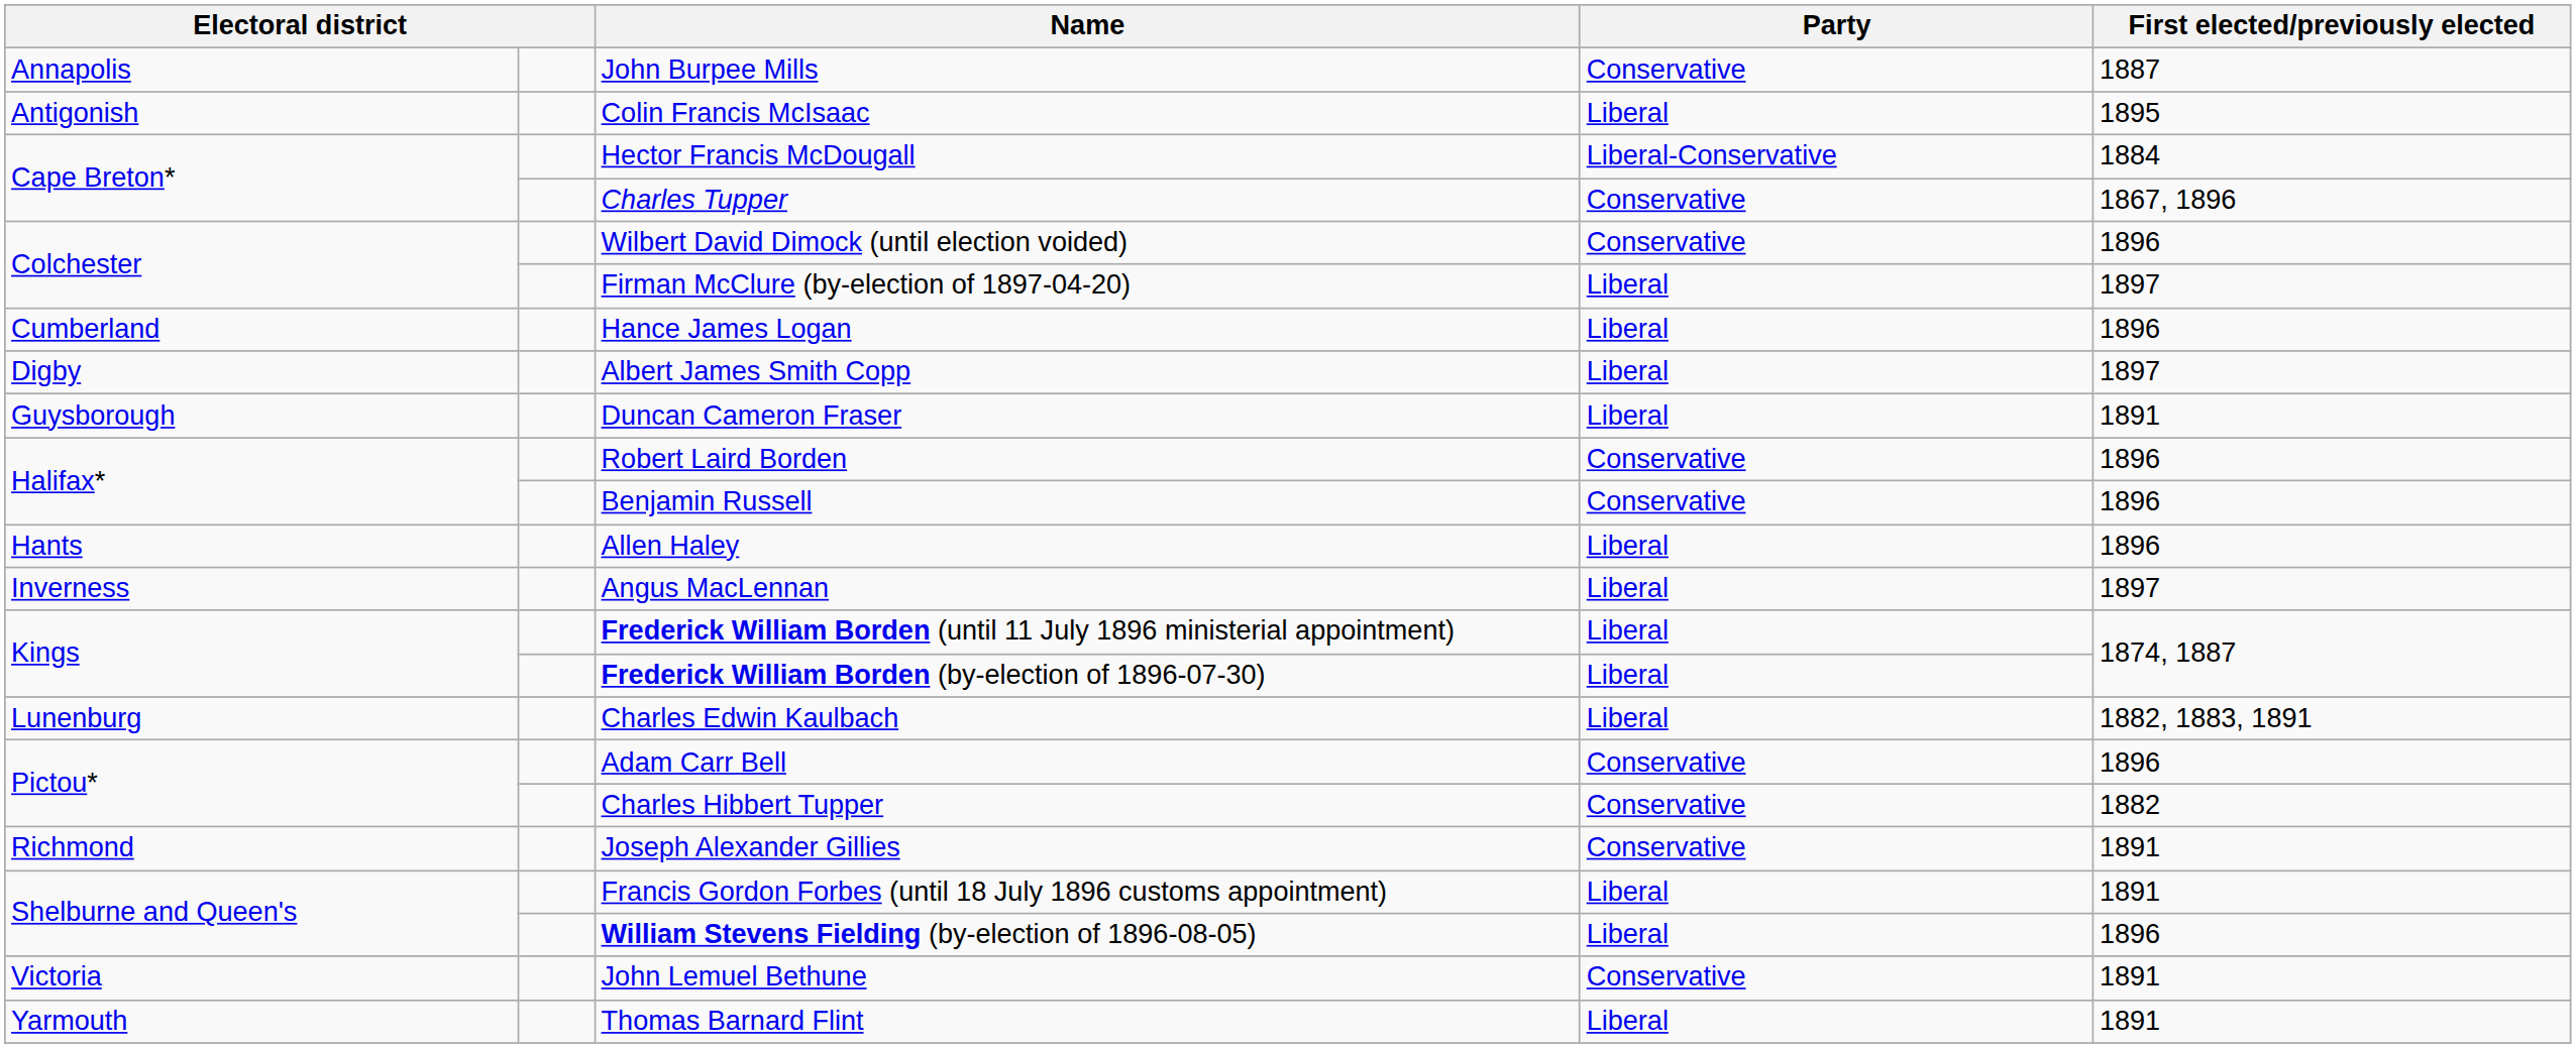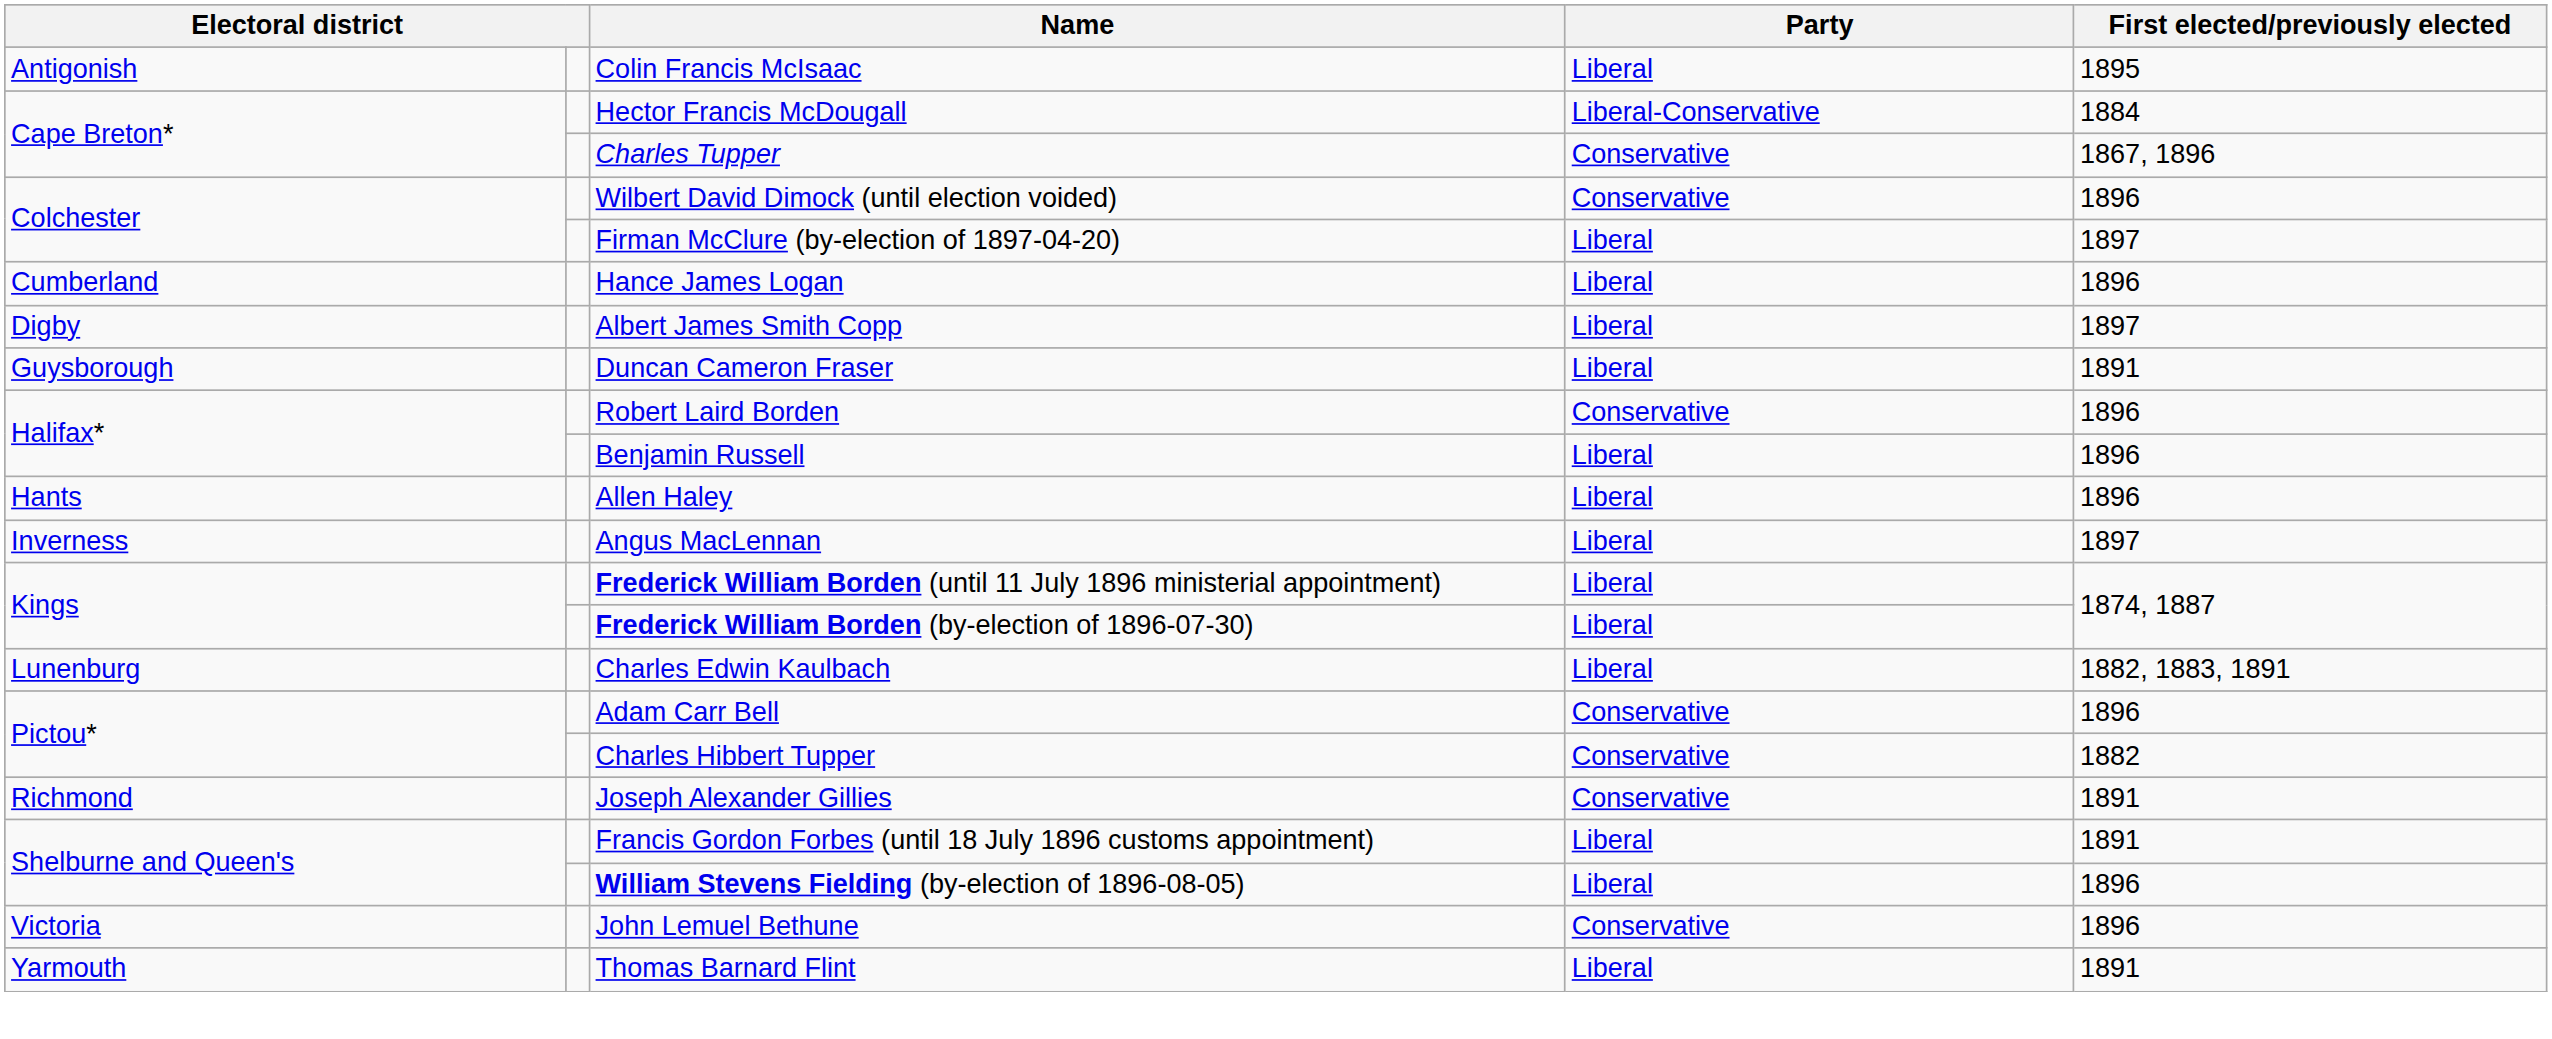 <table class="wikitable" width=95%>
 <tr>
 <th colspan=2 width=23%>Electoral district</th>
 <th>Name</th>
 <th width=20%>Party</th>
 <th>First elected/previously elected</th>
-</tr>
-<tr>
-<td width=20%><a href='#'>Annapolis</a></td>
-<td></td>
-<td><a href='#'>John Burpee Mills</a></td>
-<td><a href='#'>Conservative</a></td>
-<td>1887</td>
 </tr>
 <tr>
 <td><a href='#'>Antigonish</a></td>
 <td></td>
 <td><a href='#'>Colin Francis McIsaac</a></td>
 <td><a href='#'>Liberal</a></td>
 <td>1895</td>
 </tr>
 <tr>
 <td rowspan=2><a href='#'>Cape Breton</a>*</td>
 <td></td>
 <td><a href='#'>Hector Francis McDougall</a></td>
 <td><a href='#'>Liberal-Conservative</a></td>
 <td>1884</td>
 </tr>
 <tr>
 <td></td>
 <td><em><a href='#'>Charles Tupper</a></em></td>
 <td><a href='#'>Conservative</a></td>
 <td>1867, 1896</td>
 </tr>
 <tr>
 <td rowspan=2><a href='#'>Colchester</a></td>
 <td></td>
 <td><a href='#'>Wilbert David Dimock</a> (until election voided)</td>
 <td><a href='#'>Conservative</a></td>
 <td>1896</td>
 </tr>
 <tr>
 <td></td>
 <td><a href='#'>Firman McClure</a> (by-election of 1897-04-20)</td>
 <td><a href='#'>Liberal</a></td>
 <td>1897</td>
 </tr>
 <tr>
 <td><a href='#'>Cumberland</a></td>
 <td></td>
 <td><a href='#'>Hance James Logan</a></td>
 <td><a href='#'>Liberal</a></td>
 <td>1896</td>
 </tr>
 <tr>
 <td><a href='#'>Digby</a></td>
 <td></td>
 <td><a href='#'>Albert James Smith Copp</a></td>
 <td><a href='#'>Liberal</a></td>
 <td>1897</td>
 </tr>
 <tr>
 <td><a href='#'>Guysborough</a></td>
 <td></td>
 <td><a href='#'>Duncan Cameron Fraser</a></td>
 <td><a href='#'>Liberal</a></td>
 <td>1891</td>
 </tr>
 <tr>
 <td rowspan=2><a href='#'>Halifax</a>*</td>
 <td></td>
 <td><a href='#'>Robert Laird Borden</a></td>
 <td><a href='#'>Conservative</a></td>
 <td>1896</td>
 </tr>
 <tr>
 <td></td>
 <td><a href='#'>Benjamin Russell</a></td>
-<td><a href='#'>Conservative</a></td>
+<td><a href='#'>Liberal</a></td>
 <td>1896</td>
 </tr>
 <tr>
 <td><a href='#'>Hants</a></td>
 <td></td>
 <td><a href='#'>Allen Haley</a></td>
 <td><a href='#'>Liberal</a></td>
 <td>1896</td>
 </tr>
 <tr>
 <td><a href='#'>Inverness</a></td>
 <td></td>
 <td><a href='#'>Angus MacLennan</a></td>
 <td><a href='#'>Liberal</a></td>
 <td>1897</td>
 </tr>
 <tr>
 <td rowspan=2><a href='#'>Kings</a></td>
 <td></td>
 <td><strong><a href='#'>Frederick William Borden</a></strong> (until 11 July 1896 ministerial appointment)</td>
 <td><a href='#'>Liberal</a></td>
 <td rowspan=2>1874, 1887</td>
 </tr>
 <tr>
 <td></td>
 <td><strong><a href='#'>Frederick William Borden</a></strong> (by-election of 1896-07-30)</td>
 <td><a href='#'>Liberal</a></td>
 </tr>
 <tr>
 <td><a href='#'>Lunenburg</a></td>
 <td></td>
 <td><a href='#'>Charles Edwin Kaulbach</a></td>
 <td><a href='#'>Liberal</a></td>
 <td>1882, 1883, 1891</td>
 </tr>
 <tr>
 <td rowspan=2><a href='#'>Pictou</a>*</td>
 <td></td>
 <td><a href='#'>Adam Carr Bell</a></td>
 <td><a href='#'>Conservative</a></td>
 <td>1896</td>
 </tr>
 <tr>
 <td></td>
 <td><a href='#'>Charles Hibbert Tupper</a></td>
 <td><a href='#'>Conservative</a></td>
 <td>1882</td>
 </tr>
 <tr>
 <td><a href='#'>Richmond</a></td>
 <td></td>
 <td><a href='#'>Joseph Alexander Gillies</a></td>
 <td><a href='#'>Conservative</a></td>
 <td>1891</td>
 </tr>
 <tr>
 <td rowspan=2><a href='#'>Shelburne and Queen's</a></td>
 <td></td>
 <td><a href='#'>Francis Gordon Forbes</a> (until 18 July 1896 customs appointment)</td>
 <td><a href='#'>Liberal</a></td>
 <td>1891</td>
 </tr>
 <tr>
 <td></td>
 <td><strong><a href='#'>William Stevens Fielding</a></strong> (by-election of 1896-08-05)</td>
 <td><a href='#'>Liberal</a></td>
 <td>1896</td>
 </tr>
 <tr>
 <td><a href='#'>Victoria</a></td>
 <td></td>
 <td><a href='#'>John Lemuel Bethune</a></td>
 <td><a href='#'>Conservative</a></td>
-<td>1891</td>
+<td>1896</td>
 </tr>
 <tr>
 <td><a href='#'>Yarmouth</a></td>
 <td></td>
 <td><a href='#'>Thomas Barnard Flint</a></td>
 <td><a href='#'>Liberal</a></td>
 <td>1891</td>
 </tr>
 </table>
